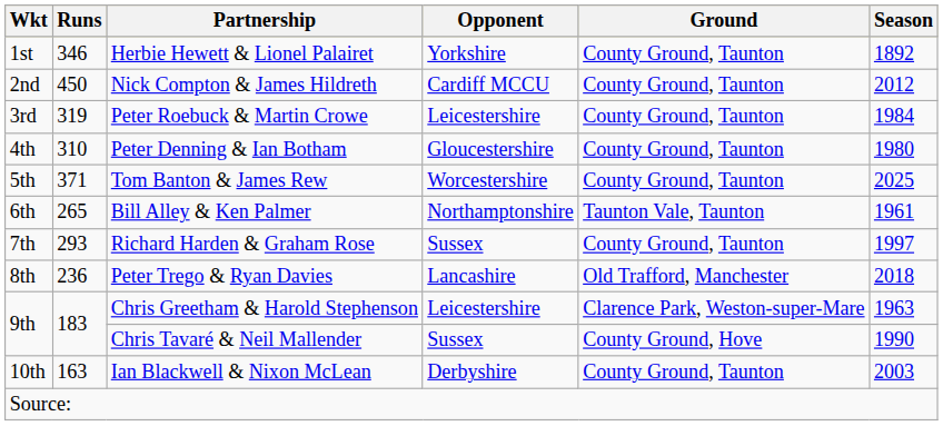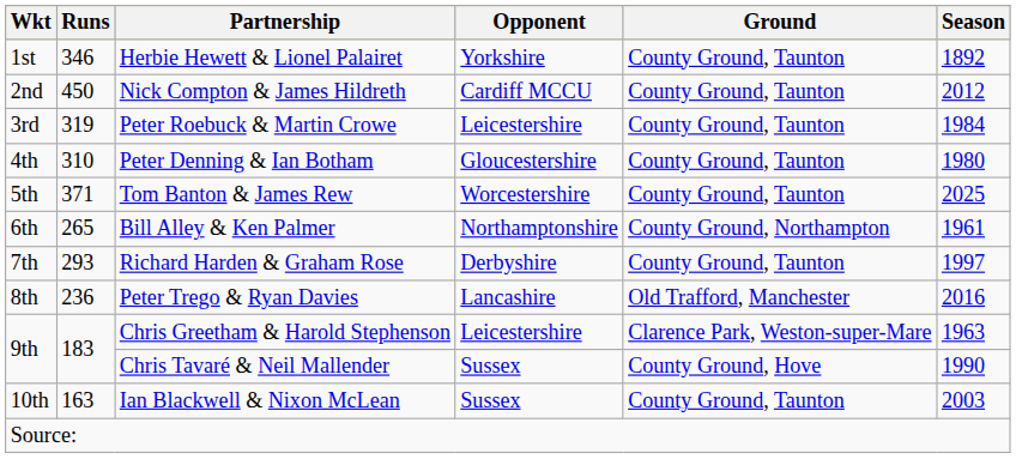 <table class="wikitable">
 <tr style="background:#bdb76b;">
 <th>Wkt</th>
 <th>Runs</th>
 <th>Partnership</th>
 <th>Opponent</th>
 <th>Ground</th>
 <th>Season</th>
 </tr>
 <tr>
 <td>1st</td>
 <td>346</td>
 <td><a href='#'>Herbie Hewett</a> & <a href='#'>Lionel Palairet</a></td>
 <td><a href='#'>Yorkshire</a></td>
 <td><a href='#'>County Ground</a>, <a href='#'>Taunton</a></td>
 <td><a href='#'>1892</a></td>
 </tr>
 <tr>
 <td>2nd</td>
 <td>450</td>
 <td><a href='#'>Nick Compton</a> & <a href='#'>James Hildreth</a></td>
 <td><a href='#'>Cardiff MCCU</a></td>
 <td><a href='#'>County Ground</a>, <a href='#'>Taunton</a></td>
 <td><a href='#'>2012</a></td>
 </tr>
 <tr>
 <td>3rd</td>
 <td>319</td>
 <td><a href='#'>Peter Roebuck</a> & <a href='#'>Martin Crowe</a></td>
 <td><a href='#'>Leicestershire</a></td>
 <td><a href='#'>County Ground</a>, <a href='#'>Taunton</a></td>
 <td><a href='#'>1984</a></td>
 </tr>
 <tr>
 <td>4th</td>
 <td>310</td>
 <td><a href='#'>Peter Denning</a> & <a href='#'>Ian Botham</a></td>
 <td><a href='#'>Gloucestershire</a></td>
 <td><a href='#'>County Ground</a>, <a href='#'>Taunton</a></td>
 <td><a href='#'>1980</a></td>
 </tr>
 <tr>
 <td>5th</td>
 <td>371</td>
 <td><a href='#'>Tom Banton</a> & <a href='#'>James Rew</a></td>
 <td><a href='#'>Worcestershire</a></td>
 <td><a href='#'>County Ground</a>, <a href='#'>Taunton</a></td>
 <td><a href='#'>2025</a></td>
 </tr>
 <tr>
 <td>6th</td>
 <td>265</td>
 <td><a href='#'>Bill Alley</a> & <a href='#'>Ken Palmer</a></td>
 <td><a href='#'>Northamptonshire</a></td>
-<td><a href='#'>Taunton Vale</a>, <a href='#'>Taunton</a></td>
+<td><a href='#'>County Ground</a>, <a href='#'>Northampton</a></td>
 <td><a href='#'>1961</a></td>
 </tr>
 <tr>
 <td>7th</td>
 <td>293</td>
 <td><a href='#'>Richard Harden</a> & <a href='#'>Graham Rose</a></td>
-<td><a href='#'>Sussex</a></td>
+<td><a href='#'>Derbyshire</a></td>
 <td><a href='#'>County Ground</a>, <a href='#'>Taunton</a></td>
 <td><a href='#'>1997</a></td>
 </tr>
 <tr>
 <td>8th</td>
 <td>236</td>
 <td><a href='#'>Peter Trego</a> & <a href='#'>Ryan Davies</a></td>
 <td><a href='#'>Lancashire</a></td>
 <td><a href='#'>Old Trafford</a>, <a href='#'>Manchester</a></td>
-<td><a href='#'>2018</a></td>
+<td><a href='#'>2016</a></td>
 </tr>
 <tr>
 <td rowspan=2>9th</td>
 <td rowspan=2>183</td>
 <td><a href='#'>Chris Greetham</a> & <a href='#'>Harold Stephenson</a></td>
 <td><a href='#'>Leicestershire</a></td>
 <td><a href='#'>Clarence Park</a>, <a href='#'>Weston-super-Mare</a></td>
 <td><a href='#'>1963</a></td>
 </tr>
 <tr>
 <td><a href='#'>Chris Tavaré</a> & <a href='#'>Neil Mallender</a></td>
 <td><a href='#'>Sussex</a></td>
 <td><a href='#'>County Ground</a>, <a href='#'>Hove</a></td>
 <td><a href='#'>1990</a></td>
 </tr>
 <tr>
 <td>10th</td>
 <td>163</td>
 <td><a href='#'>Ian Blackwell</a> & <a href='#'>Nixon McLean</a></td>
-<td><a href='#'>Derbyshire</a></td>
+<td><a href='#'>Sussex</a></td>
 <td><a href='#'>County Ground</a>, <a href='#'>Taunton</a></td>
 <td><a href='#'>2003</a></td>
 </tr>
 <tr>
 <td colspan=6>Source:</td>
 </tr>
 </table>
